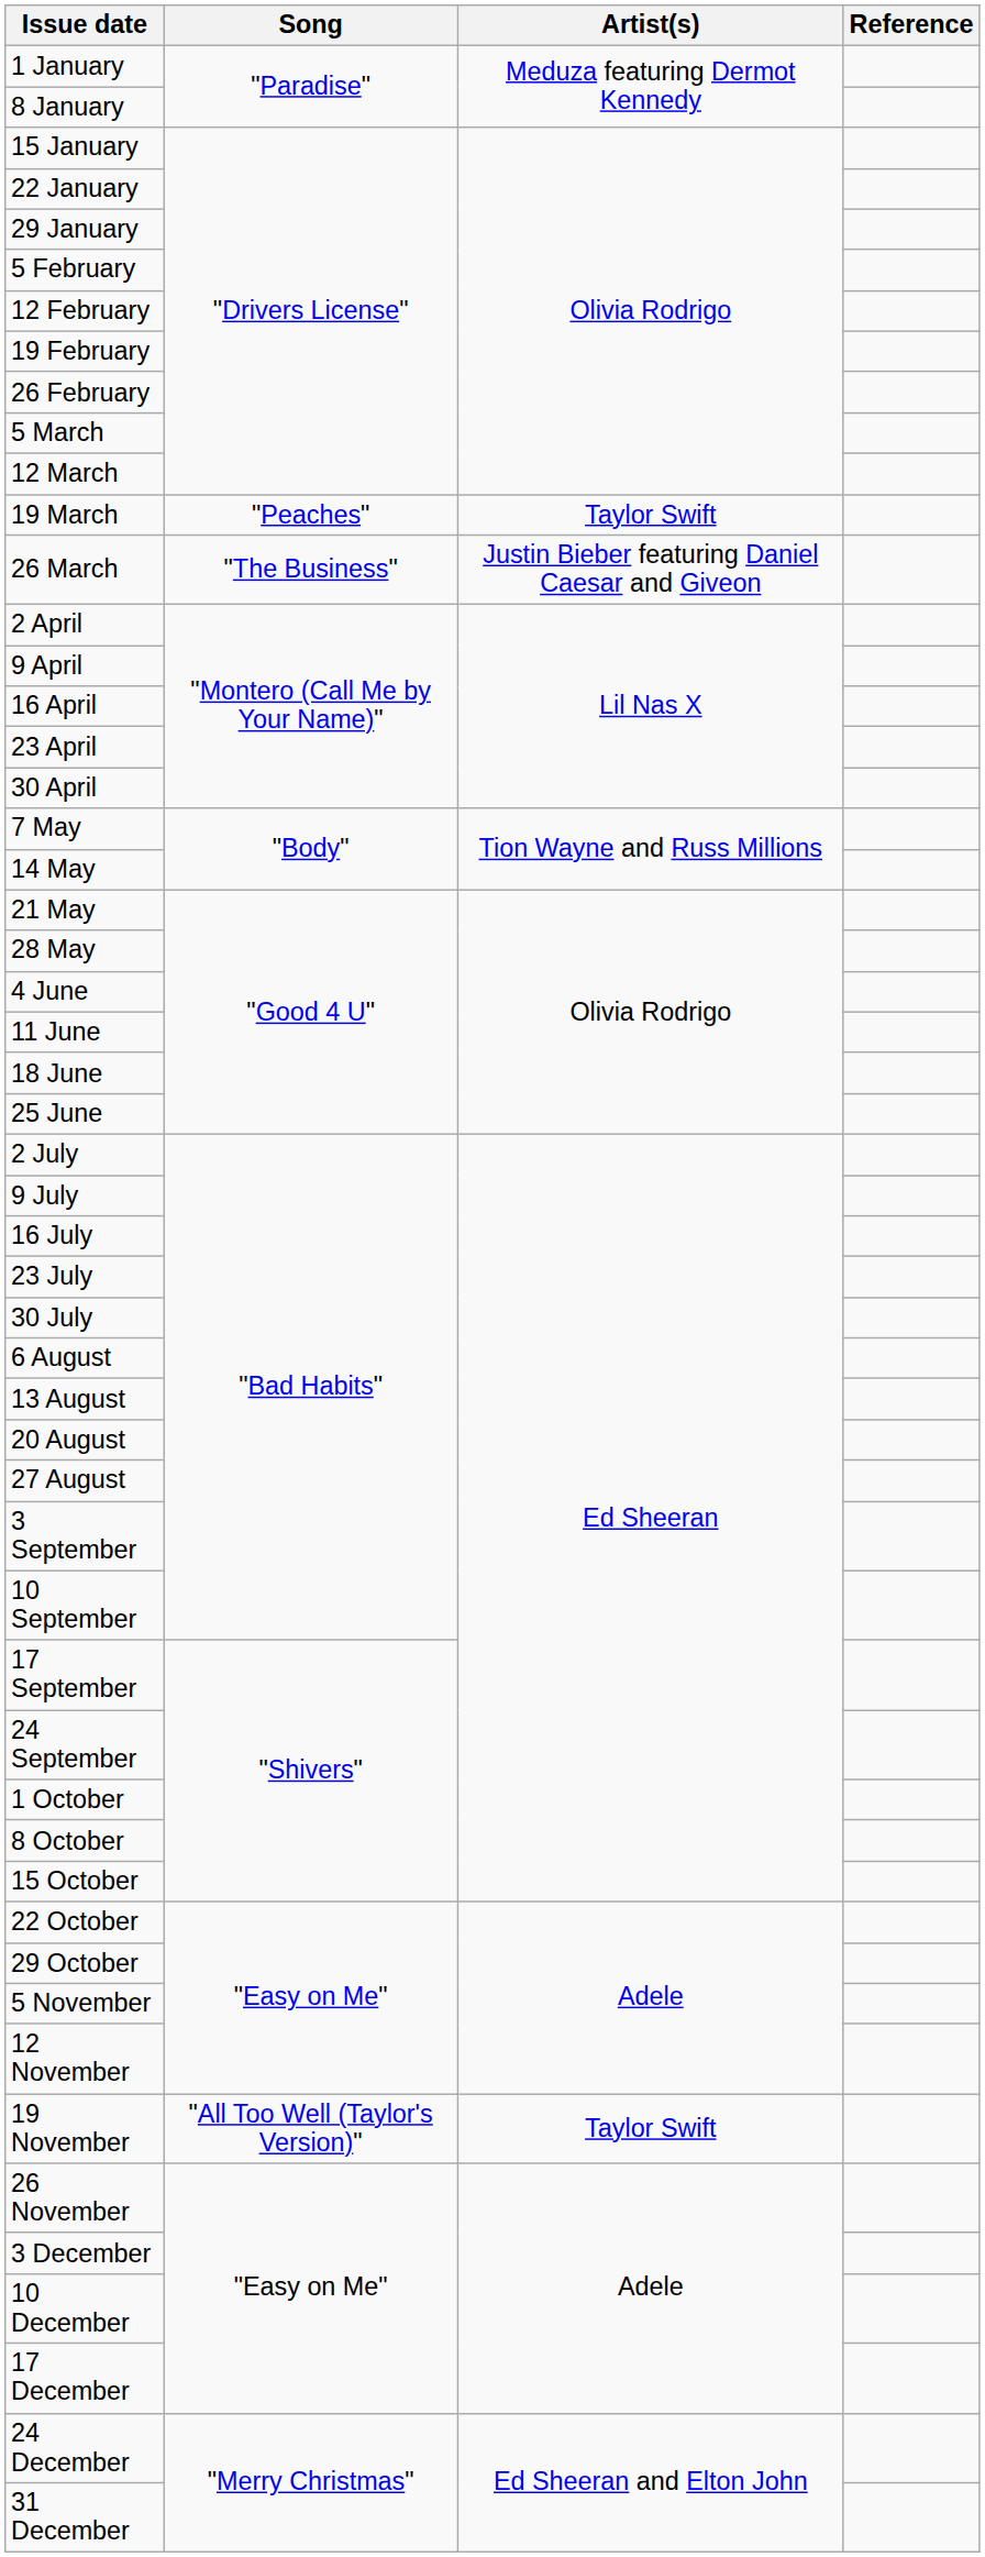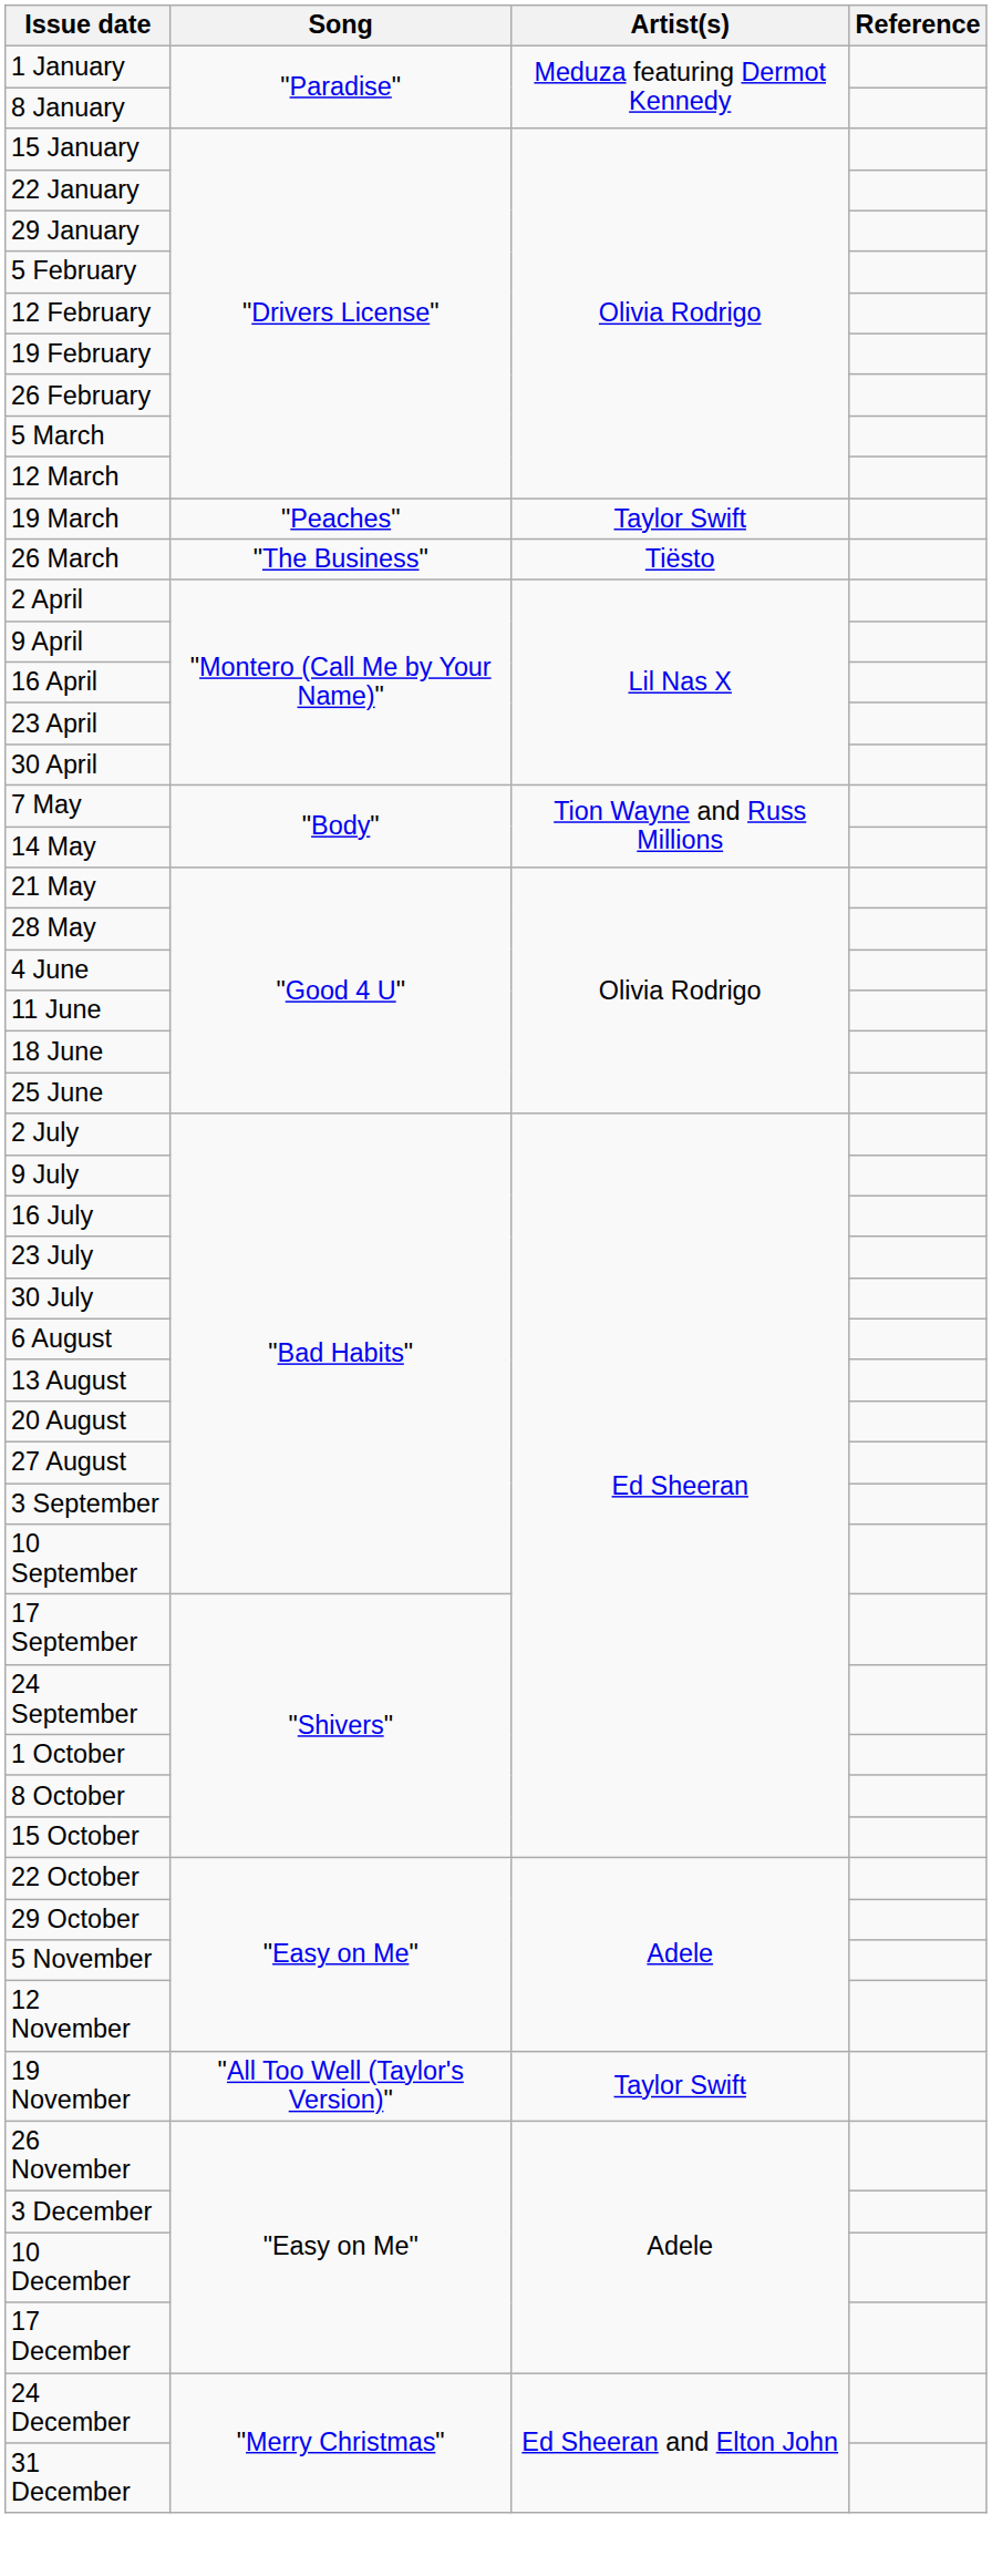 <table class="wikitable">
 <tr>
 <th>Issue date</th>
 <th>Song</th>
 <th>Artist(s)</th>
 <th>Reference</th>
 </tr>
 <tr>
 <td>1 January</td>
 <td align="center" rowspan="2">"<a href='#'>Paradise</a>"</td>
 <td align="center" rowspan="2"><a href='#'>Meduza</a> featuring <a href='#'>Dermot Kennedy</a></td>
 <td align="center"></td>
 </tr>
 <tr>
 <td>8 January</td>
 <td align="center"></td>
 </tr>
 <tr>
 <td>15 January</td>
 <td align="center" rowspan="9">"<a href='#'>Drivers License</a>"</td>
 <td align="center" rowspan="9"><a href='#'>Olivia Rodrigo</a></td>
 <td align="center"></td>
 </tr>
 <tr>
 <td>22 January</td>
 <td align="center"></td>
 </tr>
 <tr>
 <td>29 January</td>
 <td align="center"></td>
 </tr>
 <tr>
 <td>5 February</td>
 <td align="center"></td>
 </tr>
 <tr>
 <td>12 February</td>
 <td align="center"></td>
 </tr>
 <tr>
 <td>19 February</td>
 <td align="center"></td>
 </tr>
 <tr>
 <td>26 February</td>
 <td align="center"></td>
 </tr>
 <tr>
 <td>5 March</td>
 <td align="center"></td>
 </tr>
 <tr>
 <td>12 March</td>
 <td align="center"></td>
 </tr>
 <tr>
 <td>19 March</td>
 <td align="center">"<a href='#'>Peaches</a>"</td>
 <td align="center"><a href='#'>Taylor Swift</a></td>
 <td align="center"></td>
 </tr>
 <tr>
 <td>26 March</td>
 <td align="center">"<a href='#'>The Business</a>"</td>
-<td align="center"><a href='#'>Justin Bieber</a> featuring <a href='#'>Daniel Caesar</a> and <a href='#'>Giveon</a></td>
+<td align="center"><a href='#'>Tiësto</a></td>
 <td align="center"></td>
 </tr>
 <tr>
 <td>2 April</td>
 <td align="center" rowspan="5">"<a href='#'>Montero (Call Me by Your Name)</a>"</td>
 <td align="center" rowspan="5"><a href='#'>Lil Nas X</a></td>
 <td align="center"></td>
 </tr>
 <tr>
 <td>9 April</td>
 <td align="center"></td>
 </tr>
 <tr>
 <td>16 April</td>
 <td align="center"></td>
 </tr>
 <tr>
 <td>23 April</td>
 <td align="center"></td>
 </tr>
 <tr>
 <td>30 April</td>
 <td align="center"></td>
 </tr>
 <tr>
 <td>7 May</td>
 <td align="center" rowspan="2">"<a href='#'>Body</a>"</td>
 <td align="center" rowspan="2"><a href='#'>Tion Wayne</a> and <a href='#'>Russ Millions</a></td>
 <td align="center"></td>
 </tr>
 <tr>
 <td>14 May</td>
 <td align="center"></td>
 </tr>
 <tr>
 <td>21 May</td>
 <td align="center" rowspan="6">"<a href='#'>Good 4 U</a>"</td>
 <td align="center" rowspan="6">Olivia Rodrigo</td>
 <td align="center"></td>
 </tr>
 <tr>
 <td>28 May</td>
 <td align="center"></td>
 </tr>
 <tr>
 <td>4 June</td>
 <td align="center"></td>
 </tr>
 <tr>
 <td>11 June</td>
 <td align="center"></td>
 </tr>
 <tr>
 <td>18 June</td>
 <td align="center"></td>
 </tr>
 <tr>
 <td>25 June</td>
 <td align="center"></td>
 </tr>
 <tr>
 <td>2 July</td>
 <td align="center" rowspan="11">"<a href='#'>Bad Habits</a>"</td>
 <td align="center" rowspan="16"><a href='#'>Ed Sheeran</a></td>
 <td align="center"></td>
 </tr>
 <tr>
 <td>9 July</td>
 <td align="center"></td>
 </tr>
 <tr>
 <td>16 July</td>
 <td align="center"></td>
 </tr>
 <tr>
 <td>23 July</td>
 <td align="center"></td>
 </tr>
 <tr>
 <td>30 July</td>
 <td align="center"></td>
 </tr>
 <tr>
 <td>6 August</td>
 <td align="center"></td>
 </tr>
 <tr>
 <td>13 August</td>
 <td align="center"></td>
 </tr>
 <tr>
 <td>20 August</td>
 <td align="center"></td>
 </tr>
 <tr>
 <td>27 August</td>
 <td align="center"></td>
 </tr>
 <tr>
 <td>3 September</td>
 <td align="center"></td>
 </tr>
 <tr>
 <td>10 September</td>
 <td align="center"></td>
 </tr>
 <tr>
 <td>17 September</td>
 <td align="center" rowspan="5">"<a href='#'>Shivers</a>"</td>
 <td align="center"></td>
 </tr>
 <tr>
 <td>24 September</td>
 <td align="center"></td>
 </tr>
 <tr>
 <td>1 October</td>
 <td align="center"></td>
 </tr>
 <tr>
 <td>8 October</td>
 <td align="center"></td>
 </tr>
 <tr>
 <td>15 October</td>
 <td align="center"></td>
 </tr>
 <tr>
 <td>22 October</td>
 <td align="center" rowspan="4">"<a href='#'>Easy on Me</a>"</td>
 <td align="center" rowspan="4"><a href='#'>Adele</a></td>
 <td align="center"></td>
 </tr>
 <tr>
 <td>29 October</td>
 <td align="center"></td>
 </tr>
 <tr>
 <td>5 November</td>
 <td align="center"></td>
 </tr>
 <tr>
 <td>12 November</td>
 <td align="center"></td>
 </tr>
 <tr>
 <td>19 November</td>
 <td align="center">"<a href='#'>All Too Well (Taylor's Version)</a>"</td>
 <td align="center"><a href='#'>Taylor Swift</a></td>
 <td align="center"></td>
 </tr>
 <tr>
 <td>26 November</td>
 <td align="center" rowspan="4">"Easy on Me"</td>
 <td align="center" rowspan="4">Adele</td>
 <td align="center"></td>
 </tr>
 <tr>
 <td>3 December</td>
 <td align="center"></td>
 </tr>
 <tr>
 <td>10 December</td>
 <td align="center"></td>
 </tr>
 <tr>
 <td>17 December</td>
 <td align="center"></td>
 </tr>
 <tr>
 <td>24 December</td>
 <td align="center" rowspan="2">"<a href='#'>Merry Christmas</a>"</td>
 <td align="center" rowspan="2"><a href='#'>Ed Sheeran</a> and <a href='#'>Elton John</a></td>
 <td align="center"></td>
 </tr>
 <tr>
 <td>31 December</td>
 <td align="center"></td>
 </tr>
 </table>
